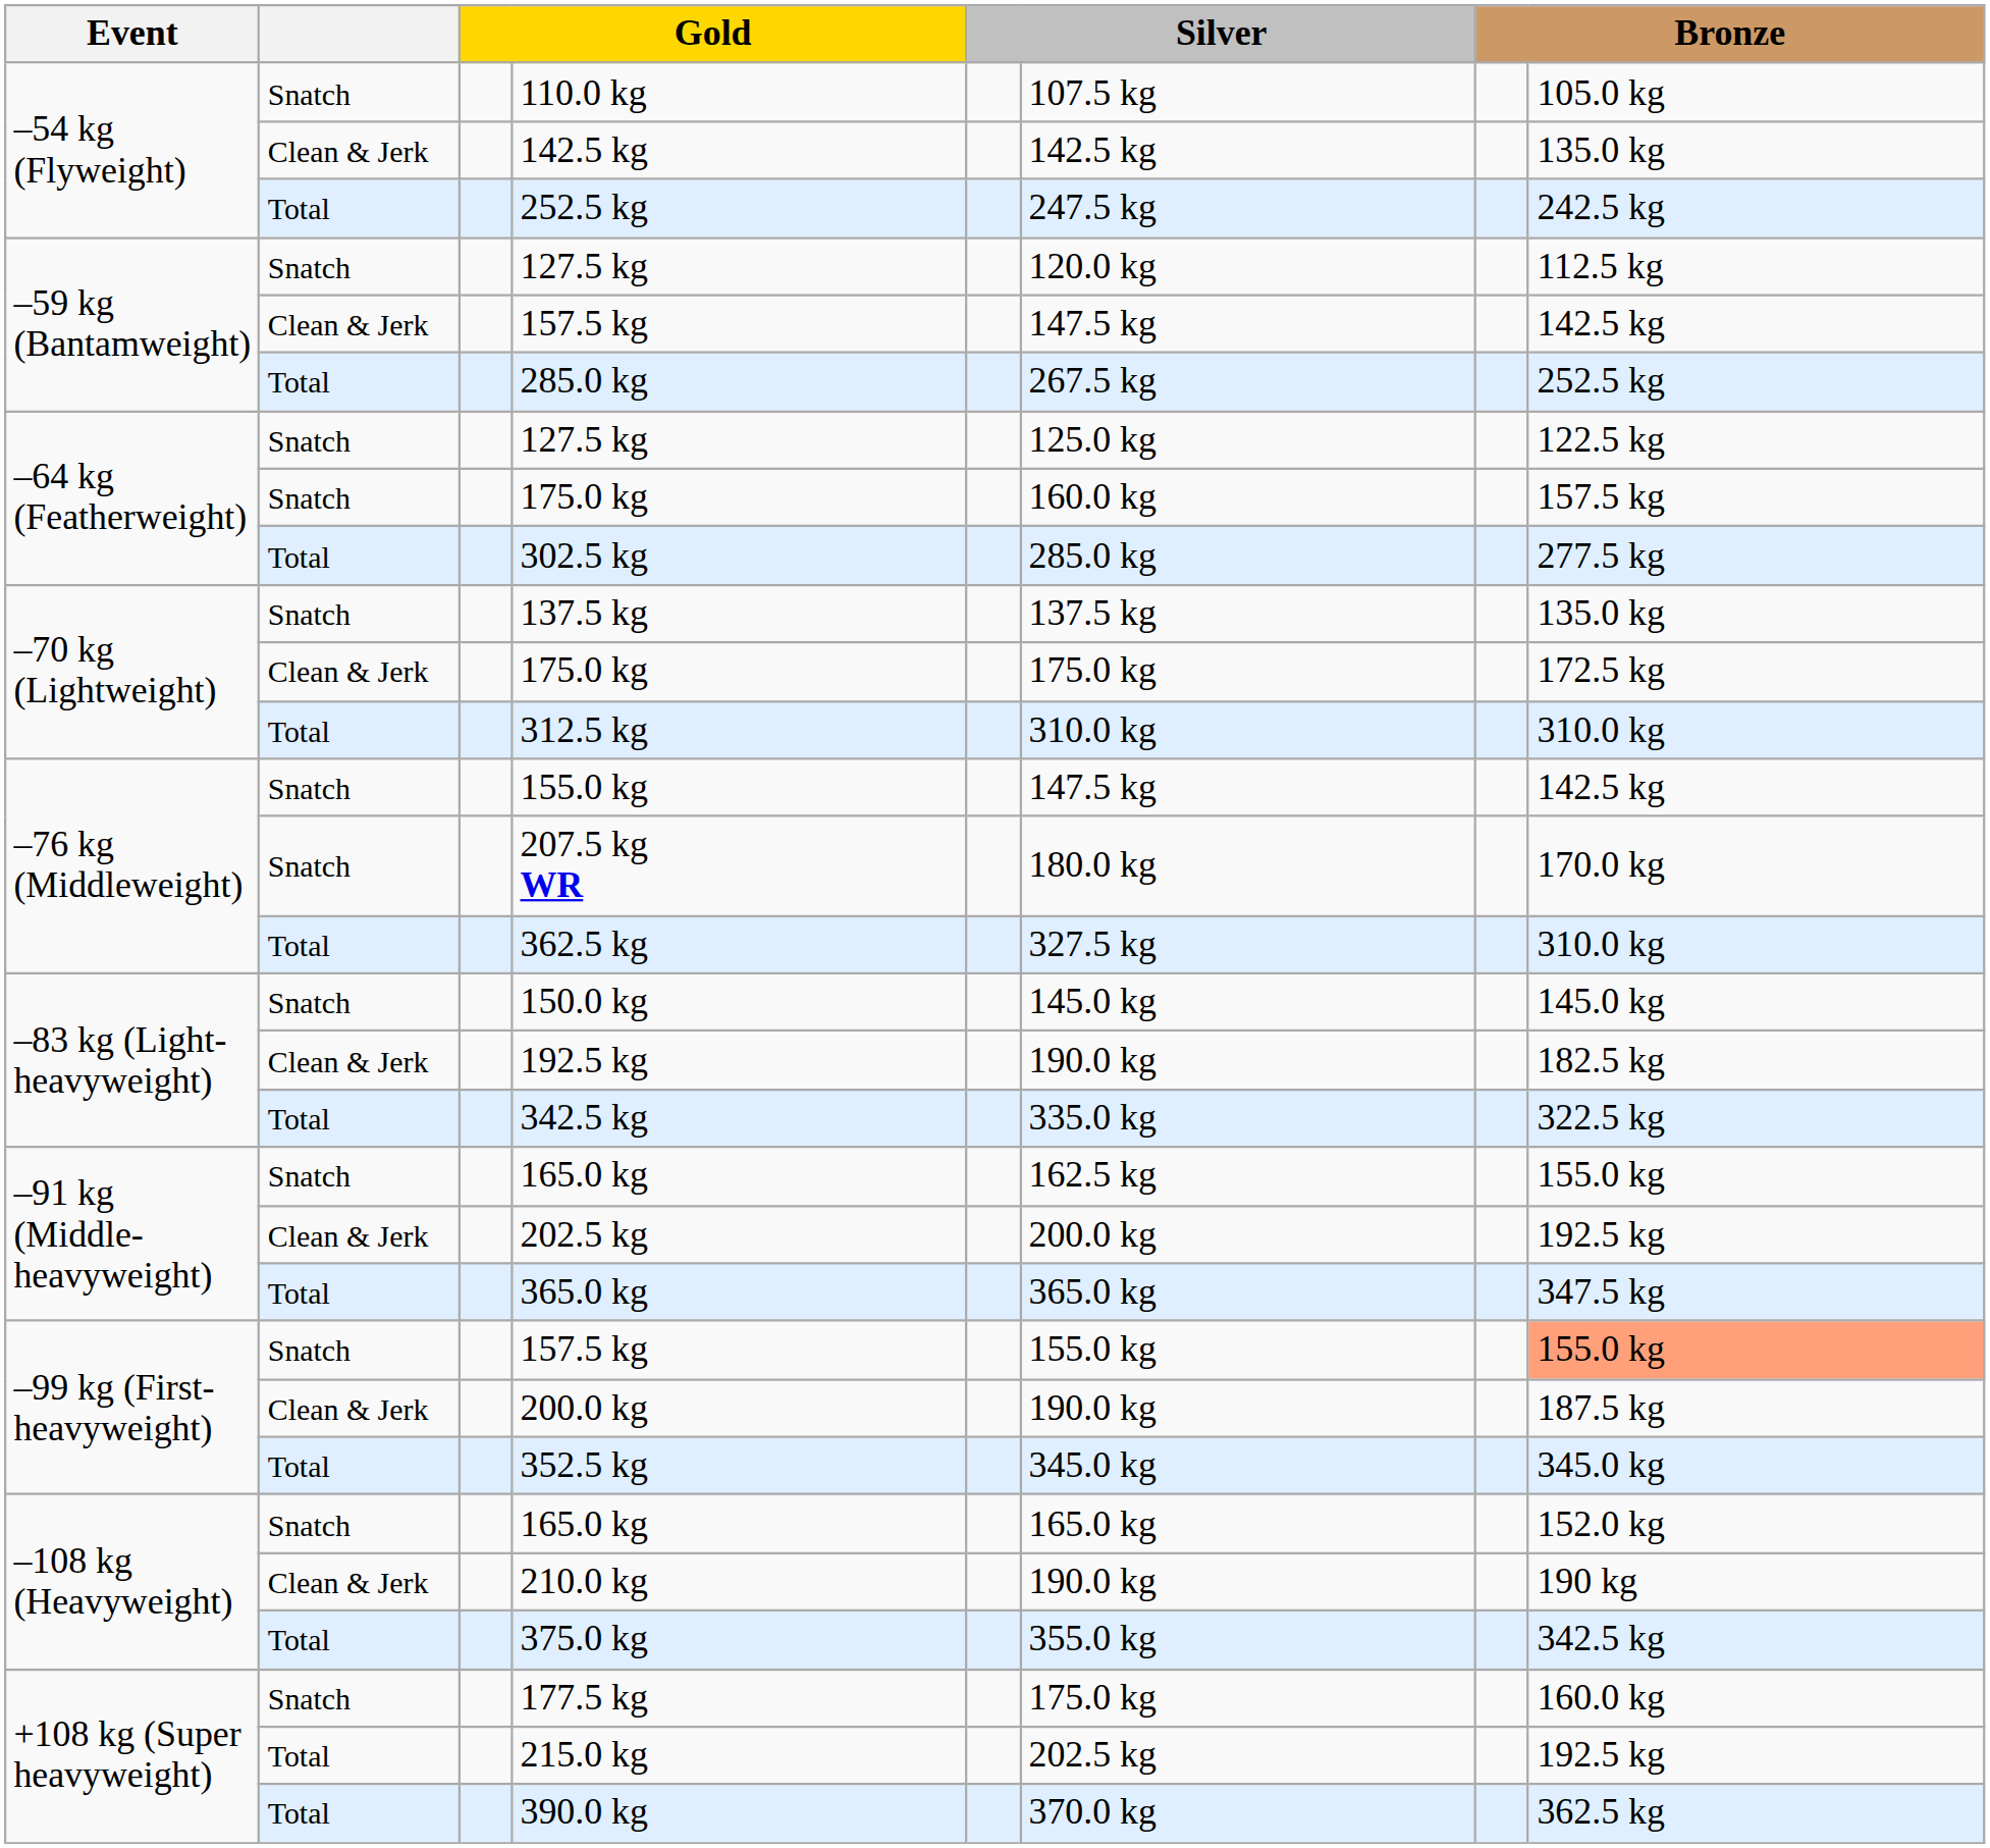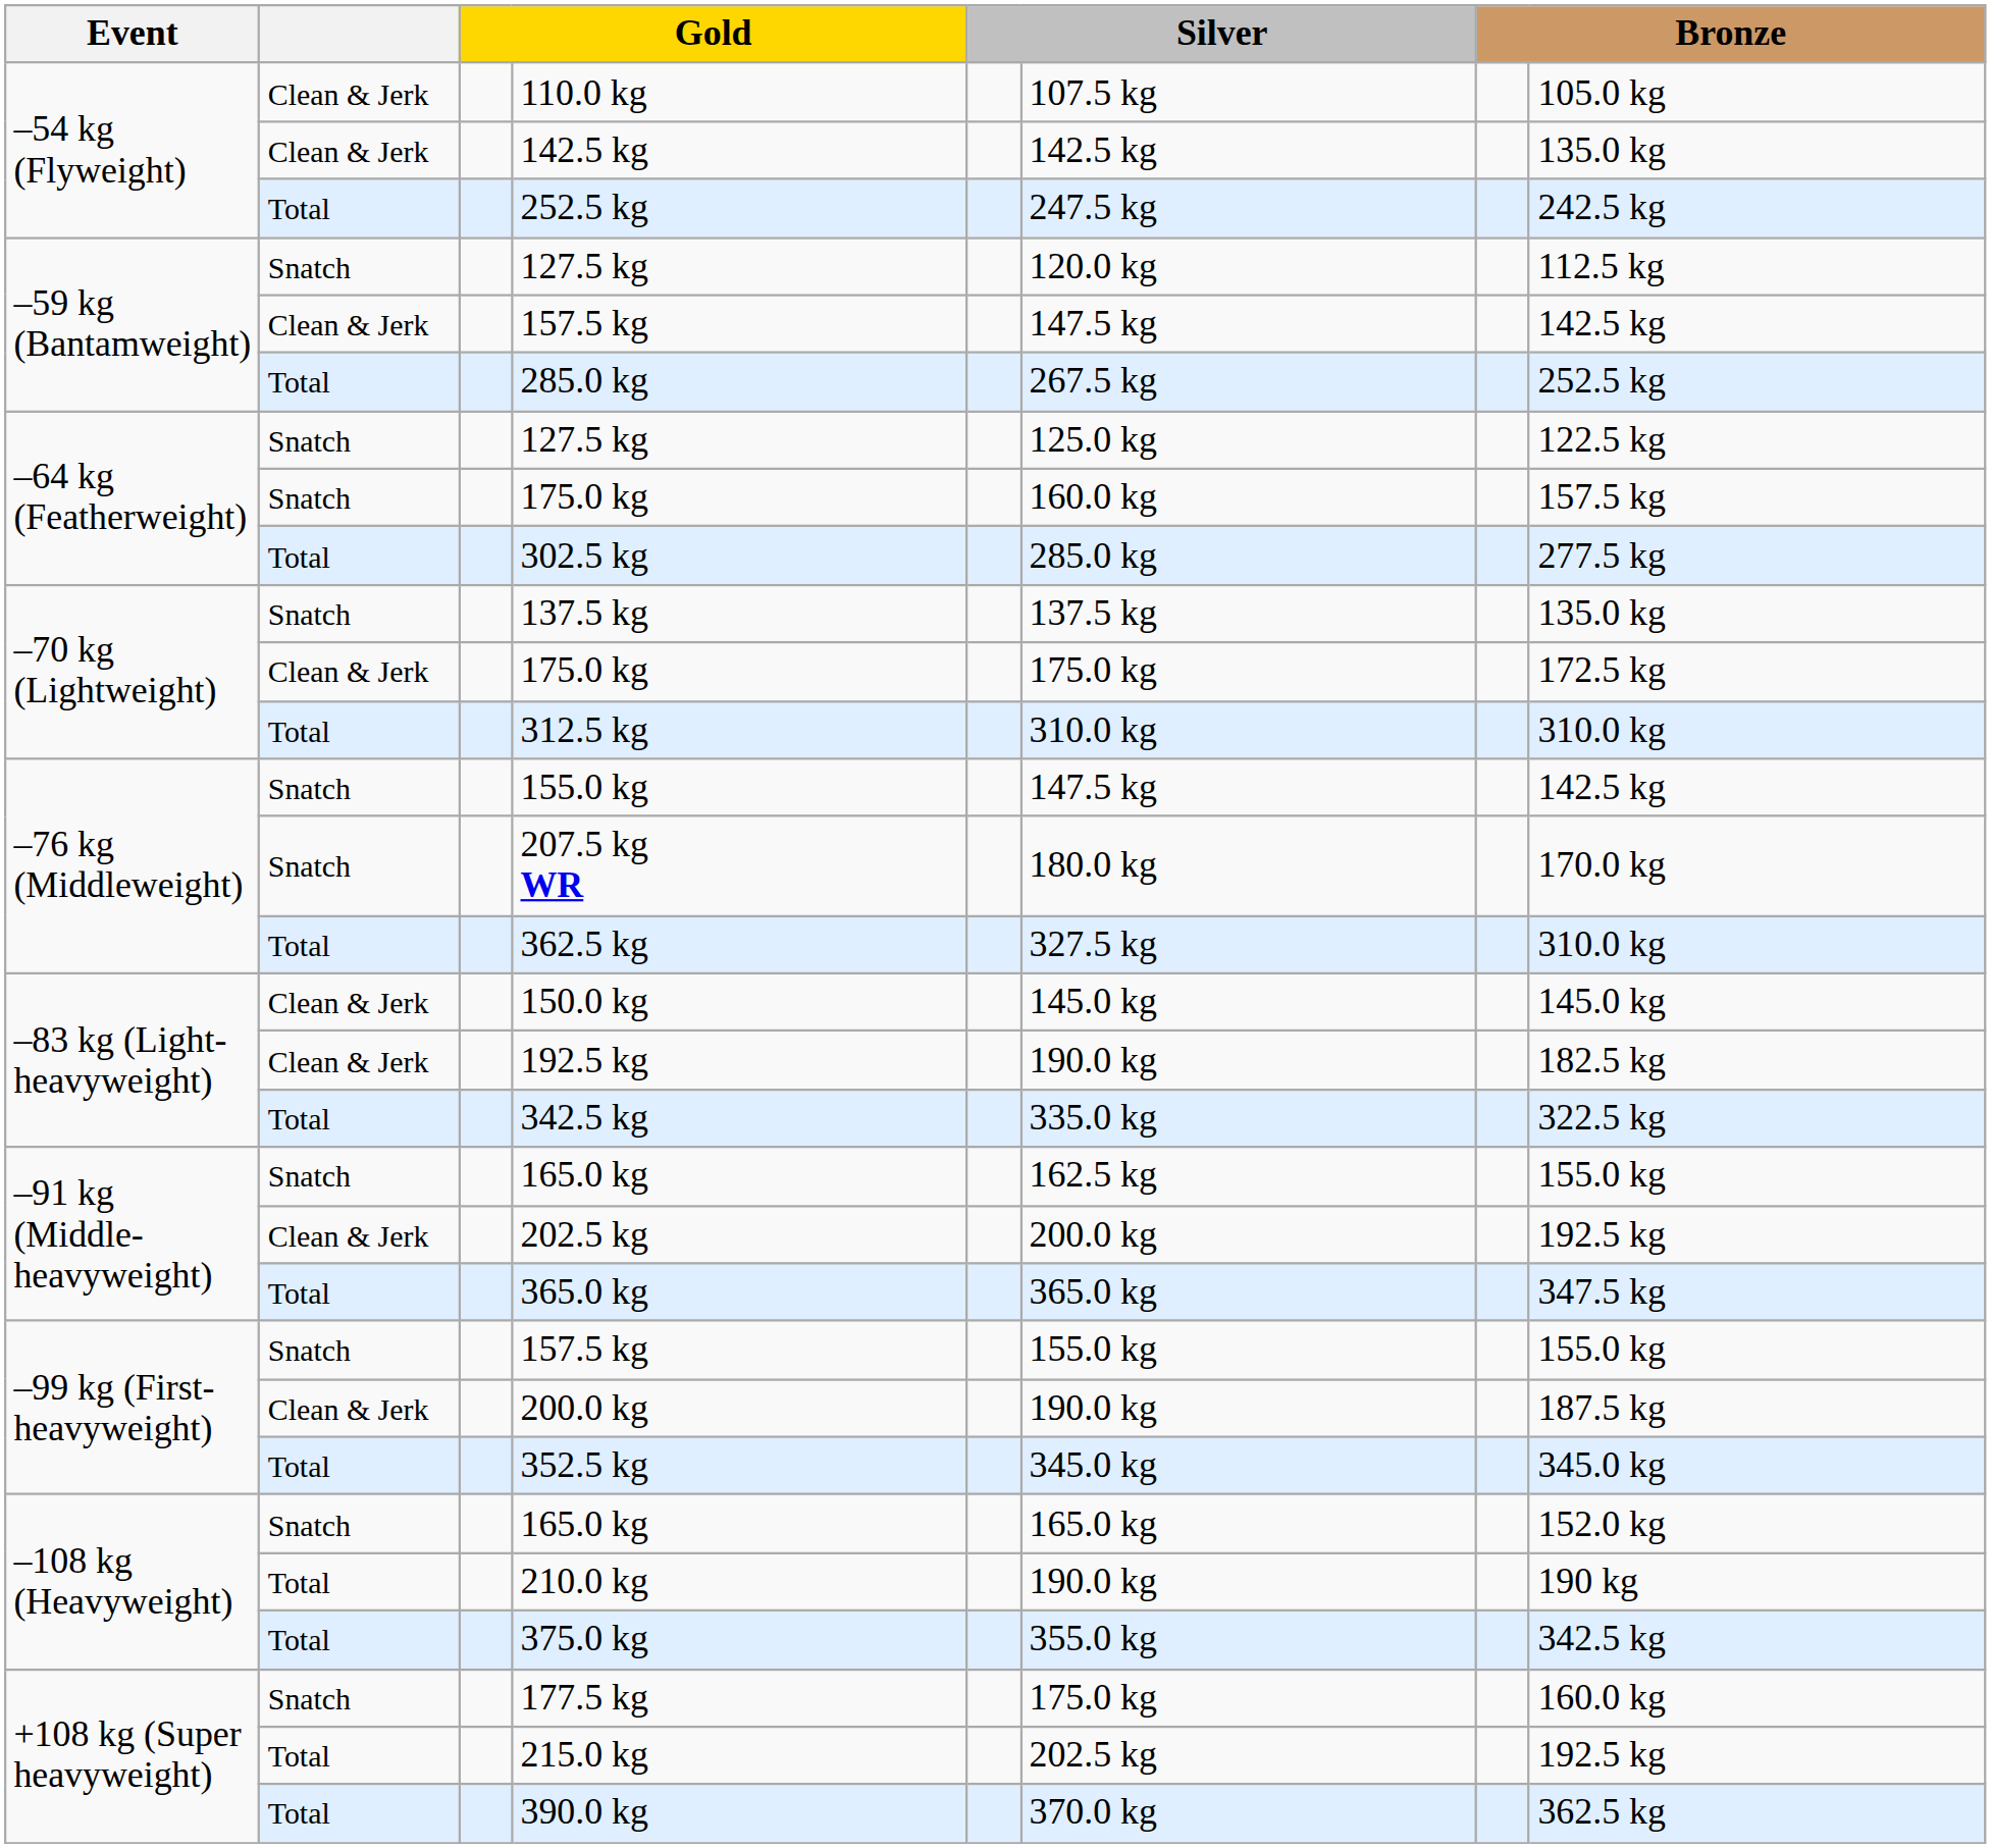 <table class="wikitable">
 <tr>
 <th width=80>Event</th>
 <th width=80></th>
 <td bgcolor=gold align="center" colspan=2 width=250><strong>Gold</strong></td>
 <td bgcolor=silver align="center" colspan=2 width=250><strong>Silver</strong></td>
 <td bgcolor=#cc9966 colspan=2 align="center" width=250><strong>Bronze</strong></td>
 </tr>
 <tr>
 <td rowspan=3>–54 kg (Flyweight)<br></td>
-<td><small>Snatch</small></td>
+<td><small>Clean & Jerk</small></td>
 <td></td>
 <td>110.0 kg</td>
 <td></td>
 <td>107.5 kg</td>
 <td></td>
 <td>105.0 kg</td>
 </tr>
 <tr>
 <td><small>Clean & Jerk</small></td>
 <td></td>
 <td>142.5 kg</td>
 <td></td>
 <td>142.5 kg</td>
 <td></td>
 <td>135.0 kg</td>
 </tr>
 <tr bgcolor=#dfefff>
 <td><small>Total</small></td>
 <td></td>
 <td>252.5 kg</td>
 <td></td>
 <td>247.5 kg</td>
 <td></td>
 <td>242.5 kg</td>
 </tr>
 <tr>
 <td rowspan=3>–59 kg (Bantamweight)<br></td>
 <td><small>Snatch</small></td>
 <td></td>
 <td>127.5 kg</td>
 <td></td>
 <td>120.0 kg</td>
 <td></td>
 <td>112.5 kg</td>
 </tr>
 <tr>
 <td><small>Clean & Jerk</small></td>
 <td></td>
 <td>157.5 kg</td>
 <td></td>
 <td>147.5 kg</td>
 <td></td>
 <td>142.5 kg</td>
 </tr>
 <tr bgcolor=#dfefff>
 <td><small>Total</small></td>
 <td></td>
 <td>285.0 kg</td>
 <td></td>
 <td>267.5 kg</td>
 <td></td>
 <td>252.5 kg</td>
 </tr>
 <tr>
 <td rowspan=3>–64 kg (Featherweight)<br></td>
 <td><small>Snatch</small></td>
 <td></td>
 <td>127.5 kg</td>
 <td></td>
 <td>125.0 kg</td>
 <td></td>
 <td>122.5 kg</td>
 </tr>
 <tr>
 <td><small>Snatch</small></td>
 <td></td>
 <td>175.0 kg</td>
 <td></td>
 <td>160.0 kg</td>
 <td></td>
 <td>157.5 kg</td>
 </tr>
 <tr bgcolor=#dfefff>
 <td><small>Total</small></td>
 <td></td>
 <td>302.5 kg</td>
 <td></td>
 <td>285.0 kg</td>
 <td></td>
 <td>277.5 kg</td>
 </tr>
 <tr>
 <td rowspan=3>–70 kg (Lightweight)<br></td>
 <td><small>Snatch</small></td>
 <td></td>
 <td>137.5 kg</td>
 <td></td>
 <td>137.5 kg</td>
 <td></td>
 <td>135.0 kg</td>
 </tr>
 <tr>
 <td><small>Clean & Jerk</small></td>
 <td></td>
 <td>175.0 kg</td>
 <td></td>
 <td>175.0 kg</td>
 <td></td>
 <td>172.5 kg</td>
 </tr>
 <tr bgcolor=#dfefff>
 <td><small>Total</small></td>
 <td></td>
 <td>312.5 kg</td>
 <td></td>
 <td>310.0 kg</td>
 <td></td>
 <td>310.0 kg</td>
 </tr>
 <tr>
 <td rowspan=3>–76 kg (Middleweight)<br></td>
 <td><small>Snatch</small></td>
 <td></td>
 <td>155.0 kg</td>
 <td></td>
 <td>147.5 kg</td>
 <td></td>
 <td>142.5 kg</td>
 </tr>
 <tr>
 <td><small>Snatch</small></td>
 <td></td>
 <td>207.5 kg<br><strong><a href='#'>WR</a></strong></td>
 <td></td>
 <td>180.0 kg</td>
 <td></td>
 <td>170.0 kg</td>
 </tr>
 <tr bgcolor=#dfefff>
 <td><small>Total</small></td>
 <td></td>
 <td>362.5 kg</td>
 <td></td>
 <td>327.5 kg</td>
 <td></td>
 <td>310.0 kg</td>
 </tr>
 <tr>
 <td rowspan=3>–83 kg (Light-heavyweight)<br></td>
-<td><small>Snatch</small></td>
+<td><small>Clean & Jerk</small></td>
 <td></td>
 <td>150.0 kg</td>
 <td></td>
 <td>145.0 kg</td>
 <td></td>
 <td>145.0 kg</td>
 </tr>
 <tr>
 <td><small>Clean & Jerk</small></td>
 <td></td>
 <td>192.5 kg</td>
 <td></td>
 <td>190.0 kg</td>
 <td></td>
 <td>182.5 kg</td>
 </tr>
 <tr bgcolor=#dfefff>
 <td><small>Total</small></td>
 <td></td>
 <td>342.5 kg</td>
 <td></td>
 <td>335.0 kg</td>
 <td></td>
 <td>322.5 kg</td>
 </tr>
 <tr>
 <td rowspan=3>–91 kg (Middle-heavyweight)<br></td>
 <td><small>Snatch</small></td>
 <td></td>
 <td>165.0 kg</td>
 <td></td>
 <td>162.5 kg</td>
 <td></td>
 <td>155.0 kg</td>
 </tr>
 <tr>
 <td><small>Clean & Jerk</small></td>
 <td></td>
 <td>202.5 kg</td>
 <td></td>
 <td>200.0 kg</td>
 <td></td>
 <td>192.5 kg</td>
 </tr>
 <tr bgcolor=#dfefff>
 <td><small>Total</small></td>
 <td></td>
 <td>365.0 kg</td>
 <td></td>
 <td>365.0 kg</td>
 <td></td>
 <td>347.5 kg</td>
 </tr>
 <tr>
 <td rowspan=3>–99 kg (First-heavyweight)<br></td>
 <td><small>Snatch</small></td>
 <td></td>
 <td>157.5 kg</td>
 <td></td>
 <td>155.0 kg</td>
 <td></td>
-<td style="background: lightsalmon;">155.0 kg</td>
+<td>155.0 kg</td>
 </tr>
 <tr>
 <td><small>Clean & Jerk</small></td>
 <td></td>
 <td>200.0 kg</td>
 <td></td>
 <td>190.0 kg</td>
 <td></td>
 <td>187.5 kg</td>
 </tr>
 <tr bgcolor=#dfefff>
 <td><small>Total</small></td>
 <td></td>
 <td>352.5 kg</td>
 <td></td>
 <td>345.0 kg</td>
 <td></td>
 <td>345.0 kg</td>
 </tr>
 <tr>
 <td rowspan=3>–108 kg (Heavyweight)<br></td>
 <td><small>Snatch</small></td>
 <td></td>
 <td>165.0 kg</td>
 <td></td>
 <td>165.0 kg</td>
 <td></td>
 <td>152.0 kg</td>
 </tr>
 <tr>
-<td><small>Clean & Jerk</small></td>
+<td><small>Total</small></td>
 <td></td>
 <td>210.0 kg</td>
 <td></td>
 <td>190.0 kg</td>
 <td></td>
 <td>190 kg</td>
 </tr>
 <tr bgcolor=#dfefff>
 <td><small>Total</small></td>
 <td></td>
 <td>375.0 kg</td>
 <td></td>
 <td>355.0 kg</td>
 <td></td>
 <td>342.5 kg</td>
 </tr>
 <tr>
 <td rowspan=3>+108 kg (Super heavyweight)<br></td>
 <td><small>Snatch</small></td>
 <td></td>
 <td>177.5 kg</td>
 <td></td>
 <td>175.0 kg</td>
 <td></td>
 <td>160.0 kg</td>
 </tr>
 <tr>
 <td><small>Total</small></td>
 <td></td>
 <td>215.0 kg</td>
 <td></td>
 <td>202.5 kg</td>
 <td></td>
 <td>192.5 kg</td>
 </tr>
 <tr bgcolor=#dfefff>
 <td><small>Total</small></td>
 <td></td>
 <td>390.0 kg</td>
 <td></td>
 <td>370.0 kg</td>
 <td></td>
 <td>362.5 kg</td>
 </tr>
 </table>
